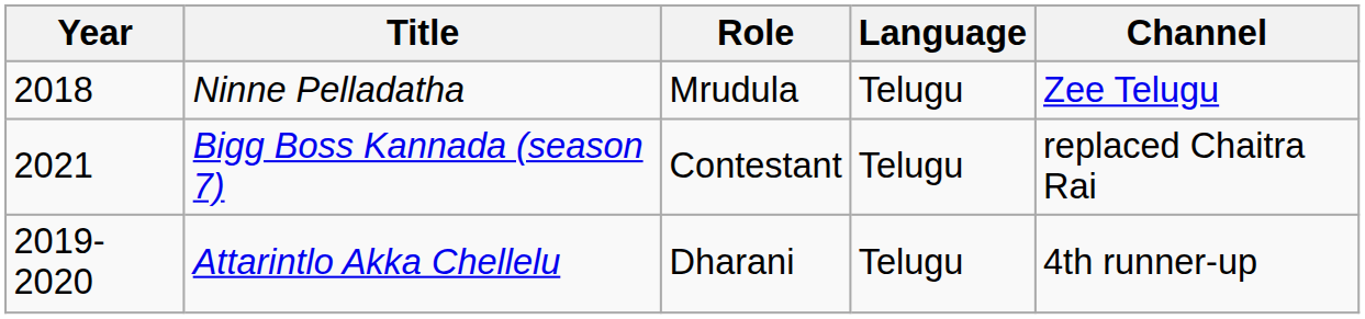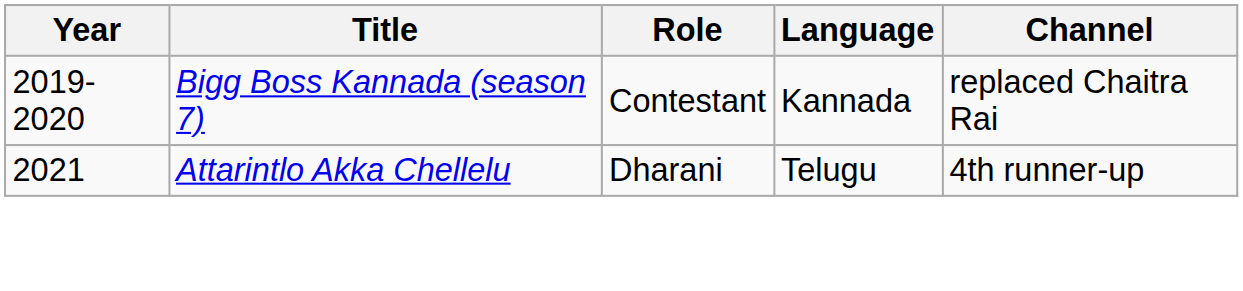 <table class="wikitable">
 <tr>
 <th>Year</th>
 <th>Title</th>
 <th>Role</th>
 <th>Language</th>
 <th>Channel</th>
 </tr>
 <tr>
-<td>2018</td>
-<td><em>Ninne Pelladatha</em></td>
-<td>Mrudula</td>
-<td>Telugu</td>
-<td><a href='#'>Zee Telugu</a></td>
+<td>2019-2020</td>
+<td><em><a href='#'>Bigg Boss Kannada (season 7)</a></em></td>
+<td>Contestant</td>
+<td>Kannada</td>
+<td>replaced Chaitra Rai</td>
 </tr>
 <tr>
 <td>2021</td>
-<td><em><a href='#'>Bigg Boss Kannada (season 7)</a></em></td>
-<td>Contestant</td>
-<td>Telugu</td>
-<td>replaced Chaitra Rai</td>
-</tr>
-<tr>
-<td>2019-2020</td>
 <td><em><a href='#'>Attarintlo Akka Chellelu</a></em></td>
 <td>Dharani</td>
 <td>Telugu</td>
 <td>4th runner-up</td>
 </tr>
 </table>
